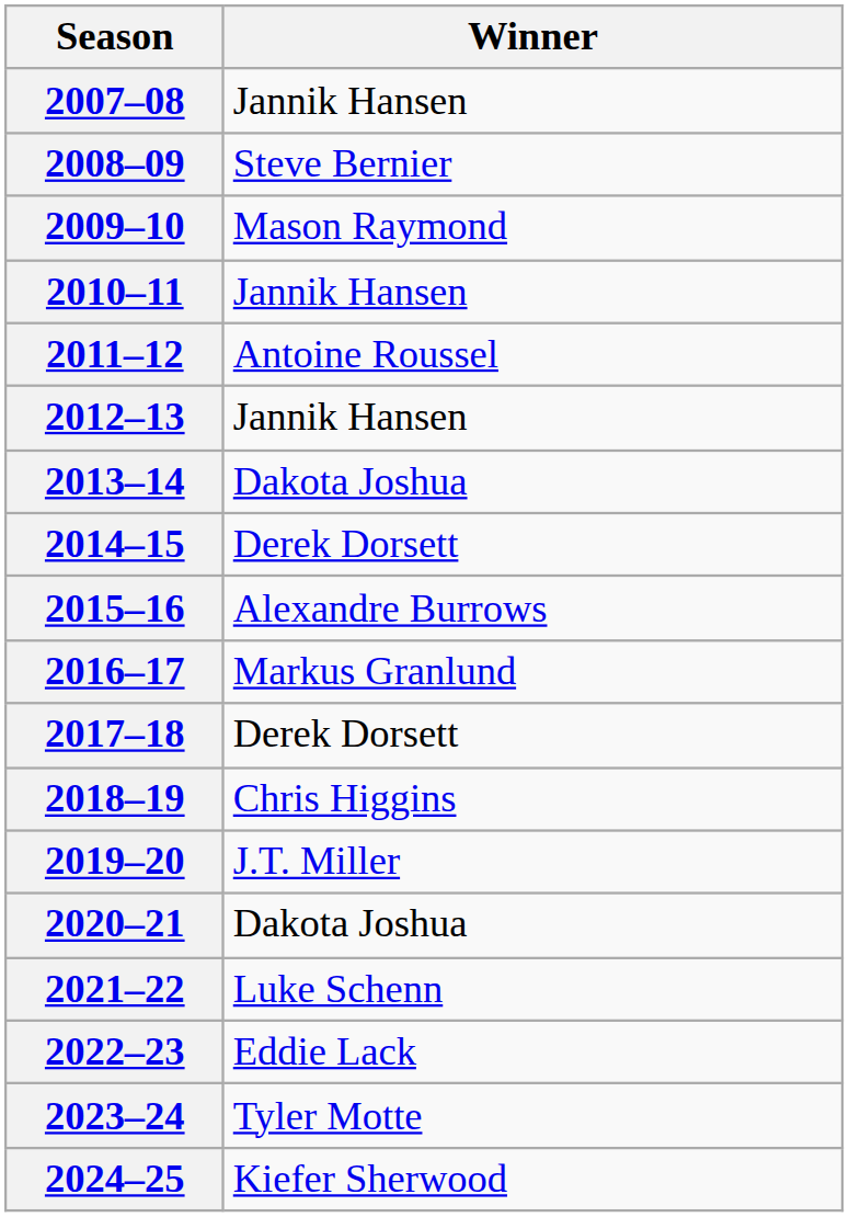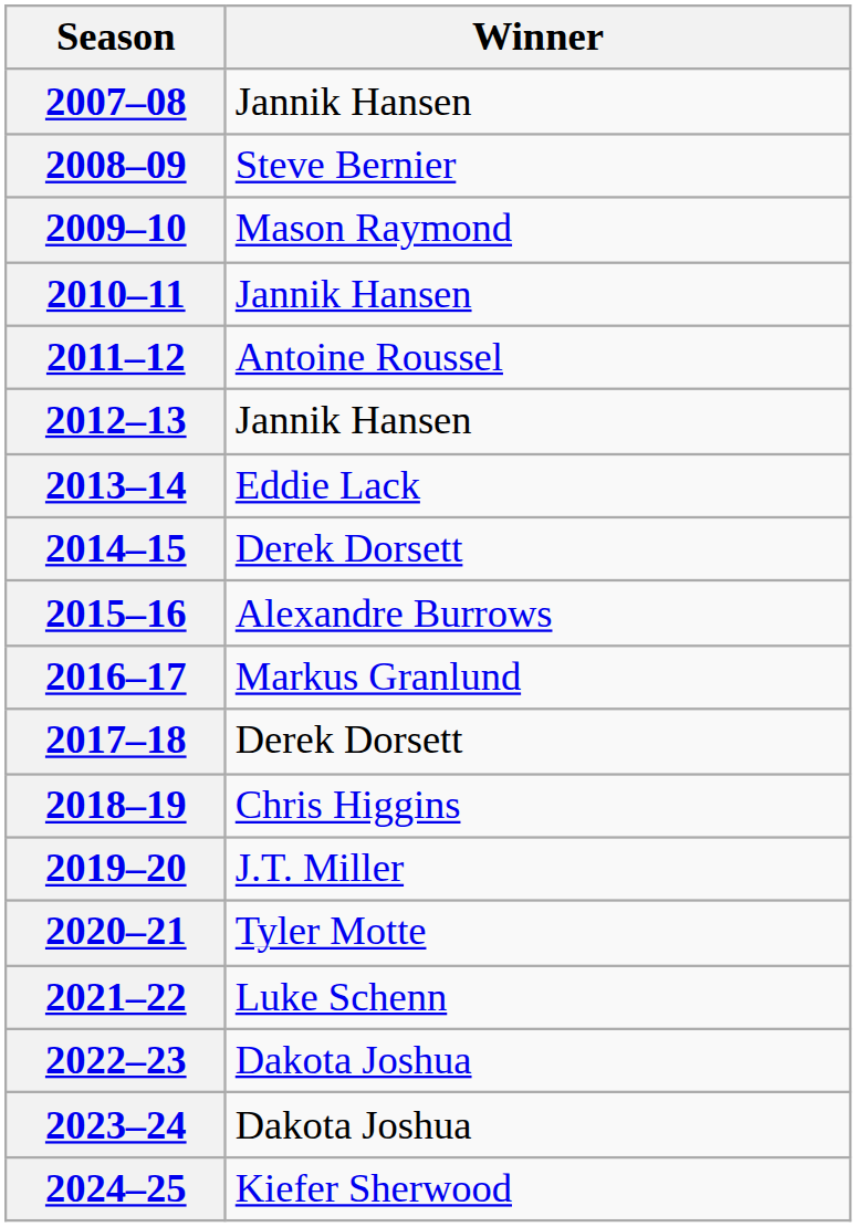 <table class="wikitable">
 <tr>
 <th scope="col" style="width:5em">Season</th>
 <th scope="col" style="width:15em">Winner</th>
 </tr>
 <tr>
 <th scope="row"><a href='#'>2007–08</a></th>
 <td>Jannik Hansen</td>
 </tr>
 <tr>
 <th scope="row"><a href='#'>2008–09</a></th>
 <td><a href='#'>Steve Bernier</a></td>
 </tr>
 <tr>
 <th scope="row"><a href='#'>2009–10</a></th>
 <td><a href='#'>Mason Raymond</a></td>
 </tr>
 <tr>
 <th scope="row"><a href='#'>2010–11</a></th>
 <td><a href='#'>Jannik Hansen</a></td>
 </tr>
 <tr>
 <th scope="row"><a href='#'>2011–12</a></th>
 <td><a href='#'>Antoine Roussel</a></td>
 </tr>
 <tr>
 <th scope="row"><a href='#'>2012–13</a></th>
 <td>Jannik Hansen</td>
 </tr>
 <tr>
 <th scope="row"><a href='#'>2013–14</a></th>
-<td><a href='#'>Dakota Joshua</a></td>
+<td><a href='#'>Eddie Lack</a></td>
 </tr>
 <tr>
 <th scope="row"><a href='#'>2014–15</a></th>
 <td><a href='#'>Derek Dorsett</a></td>
 </tr>
 <tr>
 <th scope="row"><a href='#'>2015–16</a></th>
 <td><a href='#'>Alexandre Burrows</a></td>
 </tr>
 <tr>
 <th scope="row"><a href='#'>2016–17</a></th>
 <td><a href='#'>Markus Granlund</a></td>
 </tr>
 <tr>
 <th scope="row"><a href='#'>2017–18</a></th>
 <td>Derek Dorsett</td>
 </tr>
 <tr>
 <th scope="row"><a href='#'>2018–19</a></th>
 <td><a href='#'>Chris Higgins</a></td>
 </tr>
 <tr>
 <th scope="row"><a href='#'>2019–20</a></th>
 <td><a href='#'>J.T. Miller</a></td>
 </tr>
 <tr>
 <th scope="row"><a href='#'>2020–21</a></th>
-<td>Dakota Joshua</td>
+<td><a href='#'>Tyler Motte</a></td>
 </tr>
 <tr>
 <th scope="row"><a href='#'>2021–22</a></th>
 <td><a href='#'>Luke Schenn</a></td>
 </tr>
 <tr>
 <th scope="row"><a href='#'>2022–23</a></th>
-<td><a href='#'>Eddie Lack</a></td>
+<td><a href='#'>Dakota Joshua</a></td>
 </tr>
 <tr>
 <th scope="row"><a href='#'>2023–24</a></th>
-<td><a href='#'>Tyler Motte</a></td>
+<td>Dakota Joshua</td>
 </tr>
 <tr>
 <th scope="row"><a href='#'>2024–25</a></th>
 <td><a href='#'>Kiefer Sherwood</a></td>
 </tr>
 </table>
